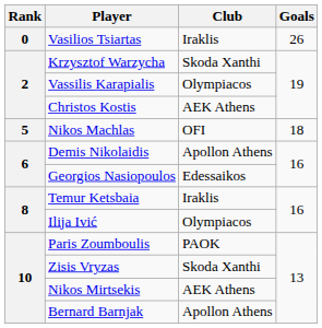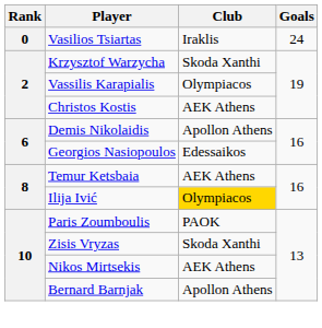 <table class="wikitable" style="text-align:center">
 <tr>
 <th>Rank</th>
 <th>Player</th>
 <th>Club</th>
 <th>Goals</th>
 </tr>
 <tr>
 <th>0</th>
 <td align="left"> <a href='#'>Vasilios Tsiartas</a></td>
 <td align="left">Iraklis</td>
-<td>26</td>
+<td>24</td>
 </tr>
 <tr>
 <th rowspan="3">2</th>
 <td align="left"> <a href='#'>Krzysztof Warzycha</a></td>
 <td align="left">Skoda Xanthi</td>
 <td rowspan="3">19</td>
 </tr>
 <tr>
 <td align="left"> <a href='#'>Vassilis Karapialis</a></td>
 <td align="left">Olympiacos</td>
 </tr>
 <tr>
 <td align="left"> <a href='#'>Christos Kostis</a></td>
 <td align="left">AEK Athens</td>
 </tr>
 <tr>
-<th>5</th>
-<td align="left"> <a href='#'>Nikos Machlas</a></td>
-<td align="left">OFI</td>
-<td>18</td>
-</tr>
-<tr>
 <th rowspan="2">6</th>
 <td align="left"> <a href='#'>Demis Nikolaidis</a></td>
 <td align="left">Apollon Athens</td>
 <td rowspan="2">16</td>
 </tr>
 <tr>
 <td align="left"> <a href='#'>Georgios Nasiopoulos</a></td>
 <td align="left">Edessaikos</td>
 </tr>
 <tr>
 <th rowspan="2">8</th>
 <td align="left"> <a href='#'>Temur Ketsbaia</a></td>
-<td align="left">Iraklis</td>
+<td align="left">AEK Athens</td>
 <td rowspan="2">16</td>
 </tr>
 <tr>
 <td align="left"> <a href='#'>Ilija Ivić</a></td>
-<td align="left">Olympiacos</td>
+<td align="left" style="background: gold;">Olympiacos</td>
 </tr>
 <tr>
 <th rowspan="4">10</th>
 <td align="left"> <a href='#'>Paris Zoumboulis</a></td>
 <td align="left">PAOK</td>
 <td rowspan="4">13</td>
 </tr>
 <tr>
 <td align="left"> <a href='#'>Zisis Vryzas</a></td>
 <td align="left">Skoda Xanthi</td>
 </tr>
 <tr>
 <td align="left"> <a href='#'>Nikos Mirtsekis</a></td>
 <td align="left">AEK Athens</td>
 </tr>
 <tr>
 <td align="left"> <a href='#'>Bernard Barnjak</a></td>
 <td align="left">Apollon Athens</td>
 </tr>
 </table>
